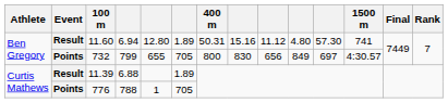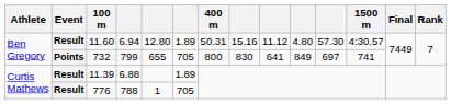 <table class="wikitable" style="font-size:90%;">
 <tr>
 <th>Athlete</th>
 <th>Event</th>
 <th>100 m</th>
 <th></th>
 <th></th>
 <th></th>
 <th>400 m</th>
 <th></th>
 <th></th>
 <th></th>
 <th></th>
 <th>1500 m</th>
 <th>Final</th>
 <th>Rank</th>
 </tr>
 <tr align=center>
 <td align=left rowspan=2><a href='#'>Ben Gregory</a></td>
 <th style="font-size:95%">Result</th>
 <td>11.60</td>
 <td>6.94</td>
 <td>12.80</td>
 <td>1.89</td>
 <td>50.31</td>
 <td>15.16</td>
 <td>11.12</td>
 <td>4.80</td>
 <td>57.30</td>
-<td>741</td>
+<td>4:30.57</td>
 <td rowspan=2>7449</td>
 <td rowspan=2>7</td>
 </tr>
 <tr align=center>
 <th style="font-size:95%">Points</th>
 <td>732</td>
 <td>799</td>
 <td>655</td>
 <td>705</td>
 <td>800</td>
 <td>830</td>
-<td>656</td>
+<td>641</td>
 <td>849</td>
 <td>697</td>
-<td>4:30.57</td>
+<td>741</td>
 </tr>
 <tr align=center>
 <td align=left rowspan=2><a href='#'>Curtis Mathews</a></td>
 <th style="font-size:95%">Result</th>
 <td>11.39</td>
 <td>6.88</td>
 <td></td>
 <td>1.89</td>
 <td rowspan=2 colspan=6></td>
 <td rowspan=2 colspan=2></td>
 </tr>
 <tr align=center>
-<th style="font-size:95%">Points</th>
+<th style="font-size:95%">Result</th>
 <td>776</td>
 <td>788</td>
 <td>1</td>
 <td>705</td>
 </tr>
 </table>
